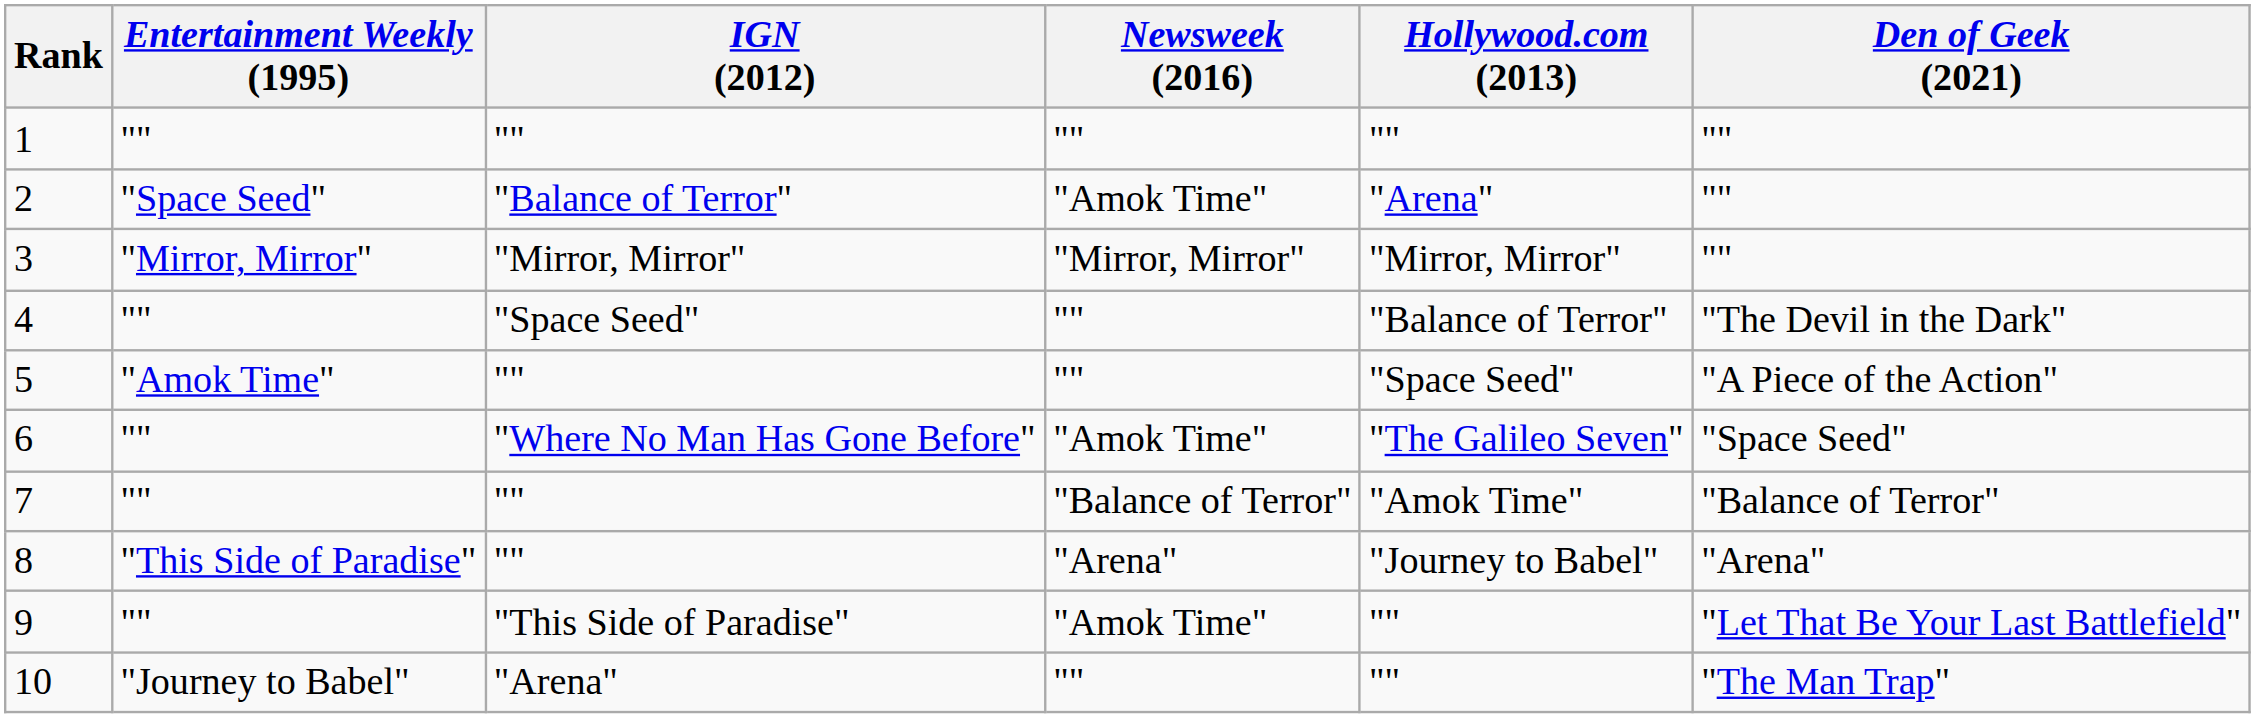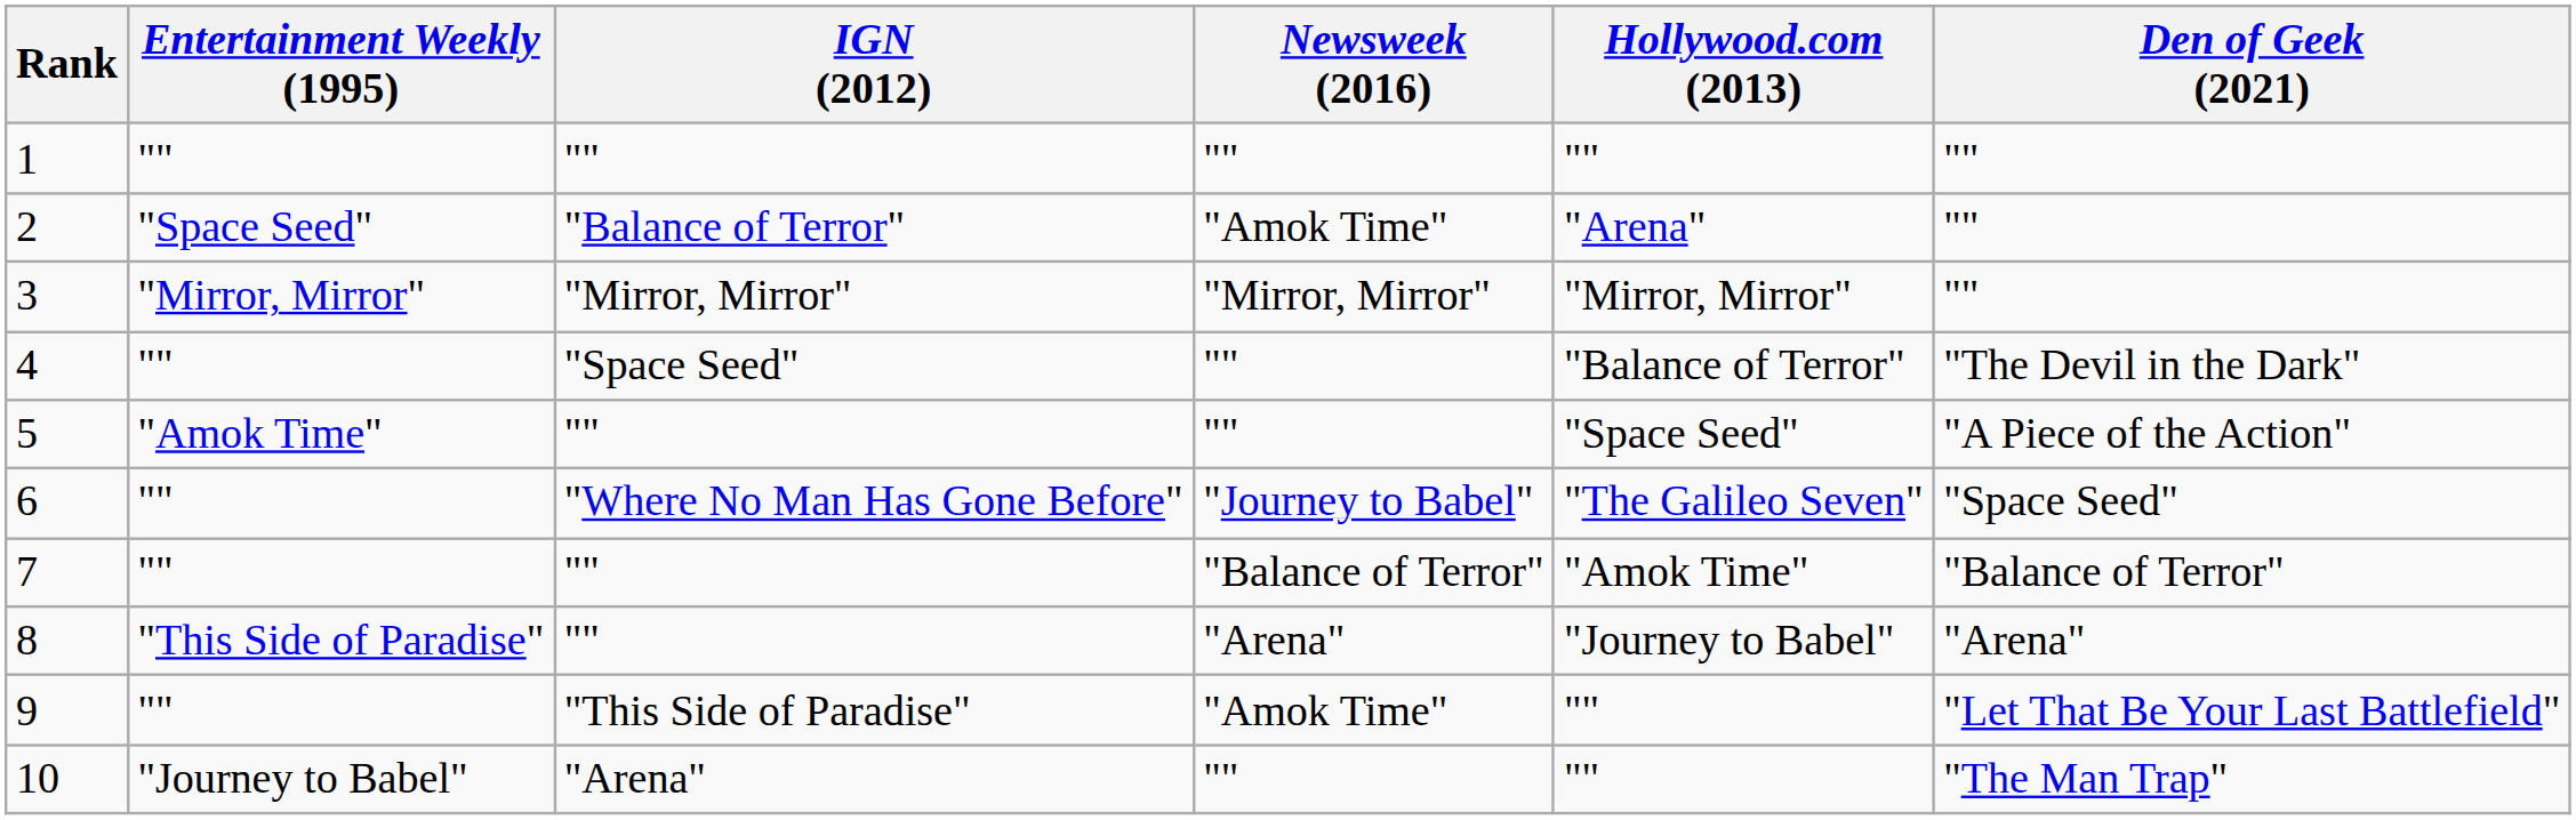 <table class="wikitable sortable">
 <tr>
 <th>Rank</th>
 <th><em><a href='#'>Entertainment Weekly</a></em><br>(1995)</th>
 <th><em><a href='#'>IGN</a></em><br>(2012)</th>
 <th><em><a href='#'>Newsweek</a></em><br>(2016)</th>
 <th><em><a href='#'>Hollywood.com</a></em><br>(2013)</th>
 <th><em><a href='#'>Den of Geek</a></em><br>(2021)</th>
 </tr>
 <tr>
 <td>1</td>
 <td>""</td>
 <td>""</td>
 <td>""</td>
 <td>""</td>
 <td>""</td>
 </tr>
 <tr>
 <td>2</td>
 <td>"<a href='#'>Space Seed</a>"</td>
 <td>"<a href='#'>Balance of Terror</a>"</td>
 <td>"Amok Time"</td>
 <td>"<a href='#'>Arena</a>"</td>
 <td>""</td>
 </tr>
 <tr>
 <td>3</td>
 <td>"<a href='#'>Mirror, Mirror</a>"</td>
 <td>"Mirror, Mirror"</td>
 <td>"Mirror, Mirror"</td>
 <td>"Mirror, Mirror"</td>
 <td>""</td>
 </tr>
 <tr>
 <td>4</td>
 <td>""</td>
 <td>"Space Seed"</td>
 <td>""</td>
 <td>"Balance of Terror"</td>
 <td>"The Devil in the Dark"</td>
 </tr>
 <tr>
 <td>5</td>
 <td>"<a href='#'>Amok Time</a>"</td>
 <td>""</td>
 <td>""</td>
 <td>"Space Seed"</td>
 <td>"A Piece of the Action"</td>
 </tr>
 <tr>
 <td>6</td>
 <td>""</td>
 <td>"<a href='#'>Where No Man Has Gone Before</a>"</td>
-<td>"Amok Time"</td>
+<td>"<a href='#'>Journey to Babel</a>"</td>
 <td>"<a href='#'>The Galileo Seven</a>"</td>
 <td>"Space Seed"</td>
 </tr>
 <tr>
 <td>7</td>
 <td>""</td>
 <td>""</td>
 <td>"Balance of Terror"</td>
 <td>"Amok Time"</td>
 <td>"Balance of Terror"</td>
 </tr>
 <tr>
 <td>8</td>
 <td>"<a href='#'>This Side of Paradise</a>"</td>
 <td>""</td>
 <td>"Arena"</td>
 <td>"Journey to Babel"</td>
 <td>"Arena"</td>
 </tr>
 <tr>
 <td>9</td>
 <td>""</td>
 <td>"This Side of Paradise"</td>
 <td>"Amok Time"</td>
 <td>""</td>
 <td>"<a href='#'>Let That Be Your Last Battlefield</a>"</td>
 </tr>
 <tr>
 <td>10</td>
 <td>"Journey to Babel"</td>
 <td>"Arena"</td>
 <td>""</td>
 <td>""</td>
 <td>"<a href='#'>The Man Trap</a>"</td>
 </tr>
 </table>
